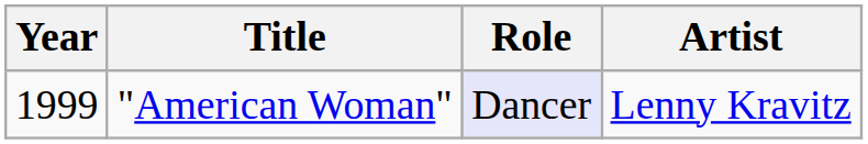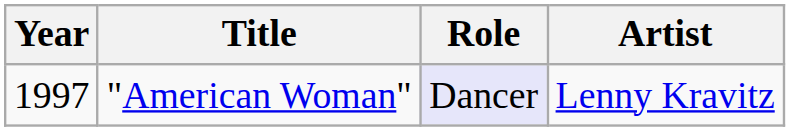 <table class="wikitable">
 <tr>
 <th>Year</th>
 <th>Title</th>
 <th>Role</th>
 <th>Artist</th>
 </tr>
 <tr>
-<td>1999</td>
+<td>1997</td>
 <td>"<a href='#'>American Woman</a>"</td>
 <td style="background: lavender;">Dancer</td>
 <td><a href='#'>Lenny Kravitz</a></td>
 </tr>
 </table>
